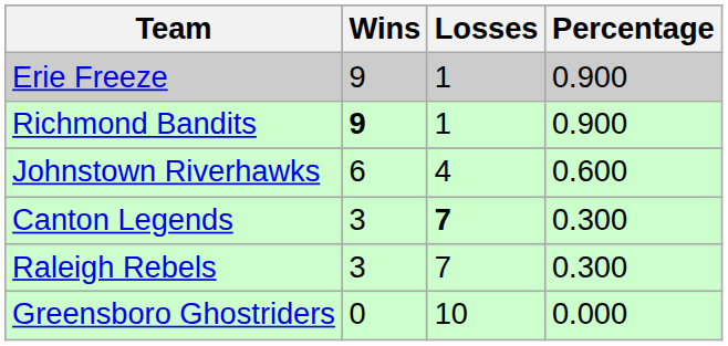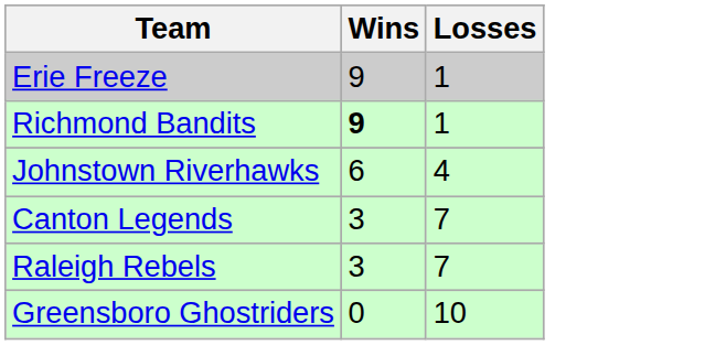 <table class="wikitable">
 <tr>
 <th>Team</th>
 <th>Wins</th>
 <th>Losses</th>
-<th>Percentage</th>
 </tr>
 <tr style="background:#ccc;">
 <td><a href='#'>Erie Freeze</a></td>
 <td>9</td>
 <td>1</td>
-<td>0.900</td>
 </tr>
 <tr style="background:#cfc;">
 <td><a href='#'>Richmond Bandits</a></td>
 <td><strong>9</strong></td>
 <td>1</td>
-<td>0.900</td>
 </tr>
 <tr style="background:#cfc;">
 <td><a href='#'>Johnstown Riverhawks</a></td>
 <td>6</td>
 <td>4</td>
-<td>0.600</td>
 </tr>
 <tr style="background:#cfc;">
 <td><a href='#'>Canton Legends</a></td>
 <td>3</td>
-<td><strong>7</strong></td>
-<td>0.300</td>
+<td>7</td>
 </tr>
 <tr style="background:#cfc;">
 <td><a href='#'>Raleigh Rebels</a></td>
 <td>3</td>
 <td>7</td>
-<td>0.300</td>
 </tr>
 <tr style="background:#cfc;">
 <td><a href='#'>Greensboro Ghostriders</a></td>
 <td>0</td>
 <td>10</td>
-<td>0.000</td>
 </tr>
 </table>
